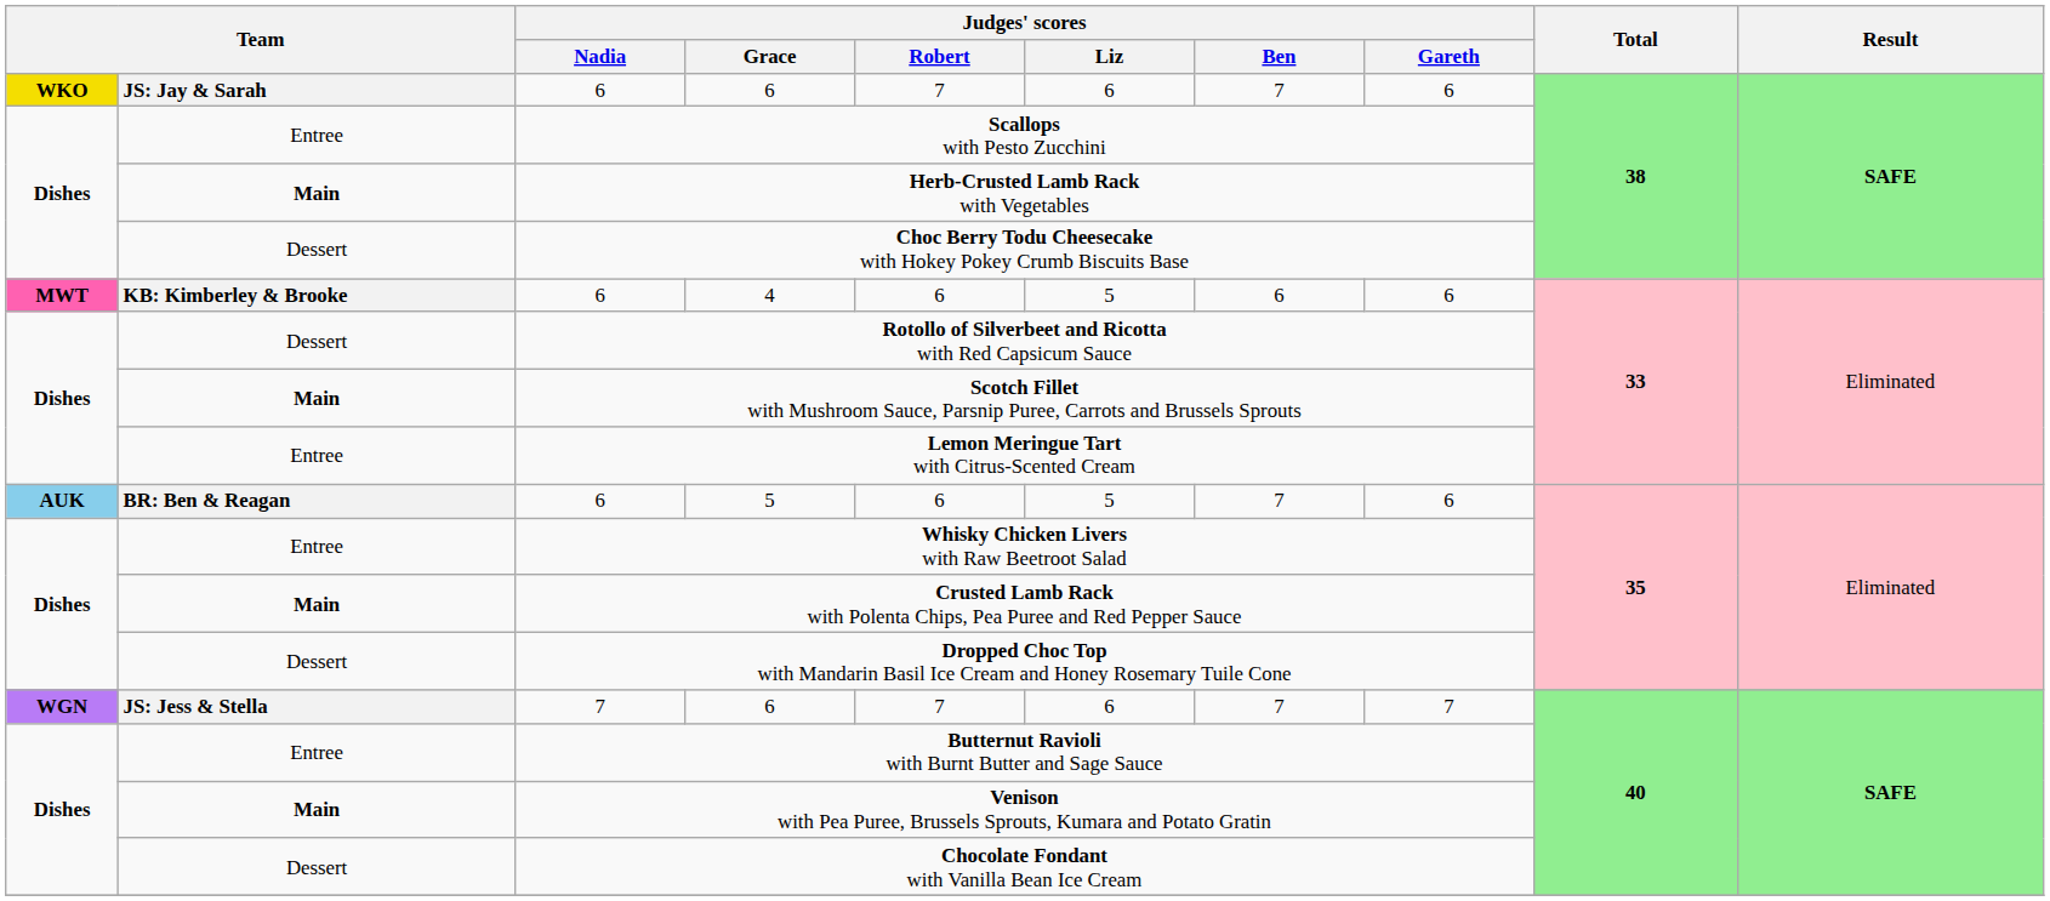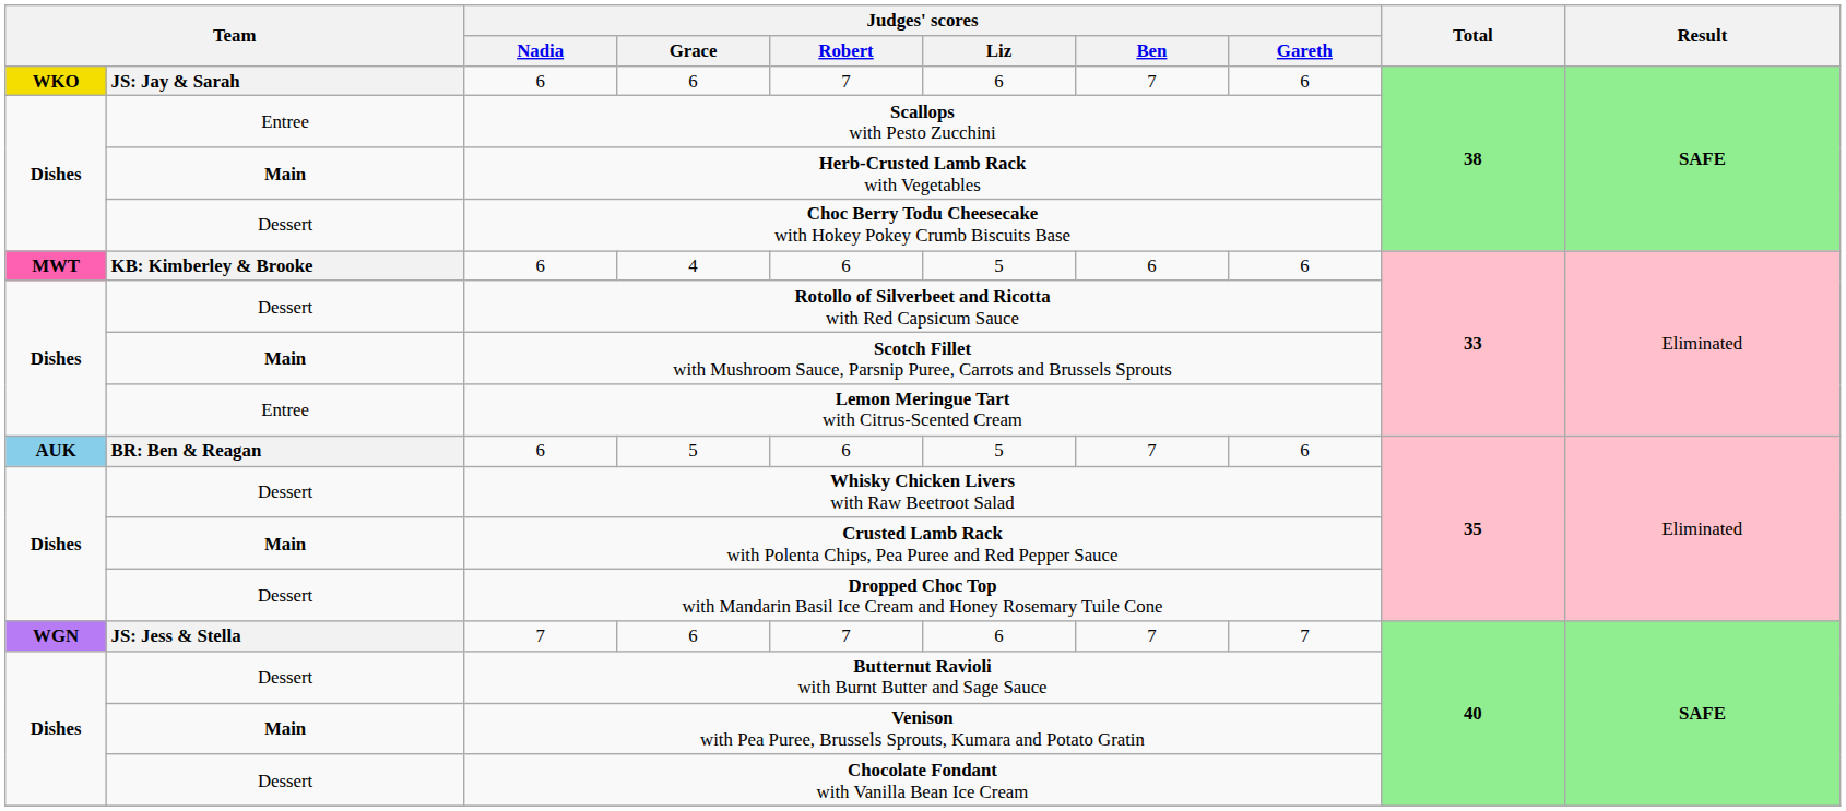 <table class="wikitable" style="text-align: center; font-size: 9pt; line-height:14px; width:95%">
 <tr>
 <th rowspan="2" style="width:25%;" colspan="2">Team</th>
 <th colspan="6" style="width:50%;">Judges' scores</th>
 <th rowspan="2" style="width:10%;">Total<br></th>
 <th rowspan="2" style="width:20%;">Result</th>
 </tr>
 <tr>
 <th style="width:40px;"><a href='#'>Nadia</a></th>
 <th style="width:40px;">Grace</th>
 <th style="width:40px;"><a href='#'>Robert</a></th>
 <th style="width:40px;">Liz</th>
 <th style="width:40px;"><a href='#'>Ben</a></th>
 <th style="width:40px;"><a href='#'>Gareth</a></th>
 </tr>
 <tr>
 <td scope="row" align="center" style="background:#F4DE00; "><strong>WKO</strong></td>
 <th scope="row" style="text-align:left;"><strong>JS: Jay & Sarah</strong></th>
 <td>6</td>
 <td>6</td>
 <td>7</td>
 <td>6</td>
 <td>7</td>
 <td>6</td>
 <td rowspan="4" bgcolor="lightgreen"><strong>38</strong></td>
 <td rowspan="4" bgcolor="lightgreen"><strong>SAFE</strong></td>
 </tr>
 <tr>
 <td rowspan="3"><strong>Dishes</strong></td>
 <td>Entree</td>
 <td colspan="6"><strong>Scallops</strong><br>with Pesto Zucchini</td>
 </tr>
 <tr>
 <td><strong>Main</strong></td>
 <td colspan="6"><strong>Herb-Crusted Lamb Rack</strong><br>with Vegetables</td>
 </tr>
 <tr>
 <td>Dessert</td>
 <td colspan="6"><strong>Choc Berry Todu Cheesecake</strong><br>with Hokey Pokey Crumb Biscuits Base</td>
 </tr>
 <tr>
 <td scope="row" align="center" style="background:#FF61B1; "><strong>MWT</strong></td>
 <th scope="row" style="text-align:left;"><strong>KB: Kimberley & Brooke</strong></th>
 <td>6</td>
 <td>4</td>
 <td>6</td>
 <td>5</td>
 <td>6</td>
 <td>6</td>
 <td rowspan="4" bgcolor="pink"><strong>33</strong></td>
 <td rowspan="4" bgcolor="pink">Eliminated </td>
 </tr>
 <tr>
 <td rowspan="3"><strong>Dishes</strong></td>
 <td>Dessert</td>
 <td colspan="6"><strong>Rotollo of Silverbeet and Ricotta</strong><br>with Red Capsicum Sauce</td>
 </tr>
 <tr>
 <td><strong>Main</strong></td>
 <td colspan="6"><strong>Scotch Fillet</strong> <br> with Mushroom Sauce, Parsnip Puree, Carrots and Brussels Sprouts</td>
 </tr>
 <tr>
 <td>Entree</td>
 <td colspan="6"><strong>Lemon Meringue Tart</strong><br>with Citrus-Scented Cream</td>
 </tr>
 <tr>
 <td scope="row" align="center" style="background-color:skyblue; "><strong>AUK</strong></td>
 <th scope="row" style="text-align:left;"><strong>BR: Ben & Reagan</strong></th>
 <td>6</td>
 <td>5</td>
 <td>6</td>
 <td>5</td>
 <td>7</td>
 <td>6</td>
 <td rowspan="4" bgcolor="pink"><strong>35</strong></td>
 <td rowspan="4" bgcolor="pink">Eliminated </td>
 </tr>
 <tr>
 <td rowspan="3"><strong>Dishes</strong></td>
-<td>Entree</td>
+<td>Dessert</td>
 <td colspan="6"><strong>Whisky Chicken Livers</strong><br>with Raw Beetroot Salad</td>
 </tr>
 <tr>
 <td><strong>Main</strong></td>
 <td colspan="6"><strong>Crusted Lamb Rack</strong><br>with Polenta Chips, Pea Puree and Red Pepper Sauce</td>
 </tr>
 <tr>
 <td>Dessert</td>
 <td colspan="6"><strong>Dropped Choc Top</strong><br>with Mandarin Basil Ice Cream and Honey Rosemary Tuile Cone</td>
 </tr>
 <tr>
 <td scope="row" align="center" style="background:#B87BF6; "><strong>WGN</strong></td>
 <th scope="row" style="text-align:left;"><strong>JS: Jess & Stella</strong></th>
 <td>7</td>
 <td>6</td>
 <td>7</td>
 <td>6</td>
 <td>7</td>
 <td>7</td>
 <td rowspan="4" bgcolor="lightgreen"><strong>40</strong></td>
 <td rowspan="4" bgcolor="lightgreen"><strong>SAFE</strong></td>
 </tr>
 <tr>
 <td rowspan="3"><strong>Dishes</strong></td>
-<td>Entree</td>
+<td>Dessert</td>
 <td colspan="6"><strong>Butternut Ravioli</strong><br>with Burnt Butter and Sage Sauce</td>
 </tr>
 <tr>
 <td><strong>Main</strong></td>
 <td colspan="6"><strong>Venison</strong><br>with Pea Puree, Brussels Sprouts, Kumara and Potato Gratin</td>
 </tr>
 <tr>
 <td>Dessert</td>
 <td colspan="6"><strong>Chocolate Fondant</strong><br>with Vanilla Bean Ice Cream</td>
 </tr>
 <tr>
 </tr>
 </table>
